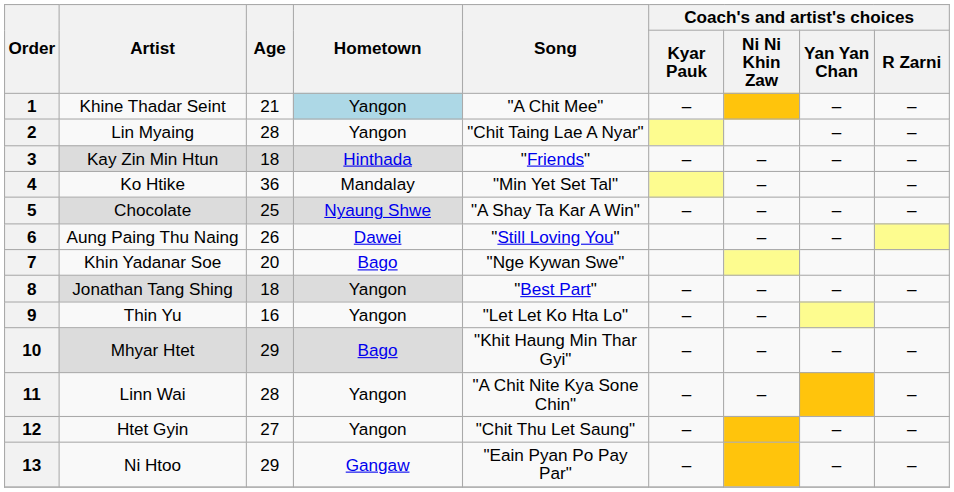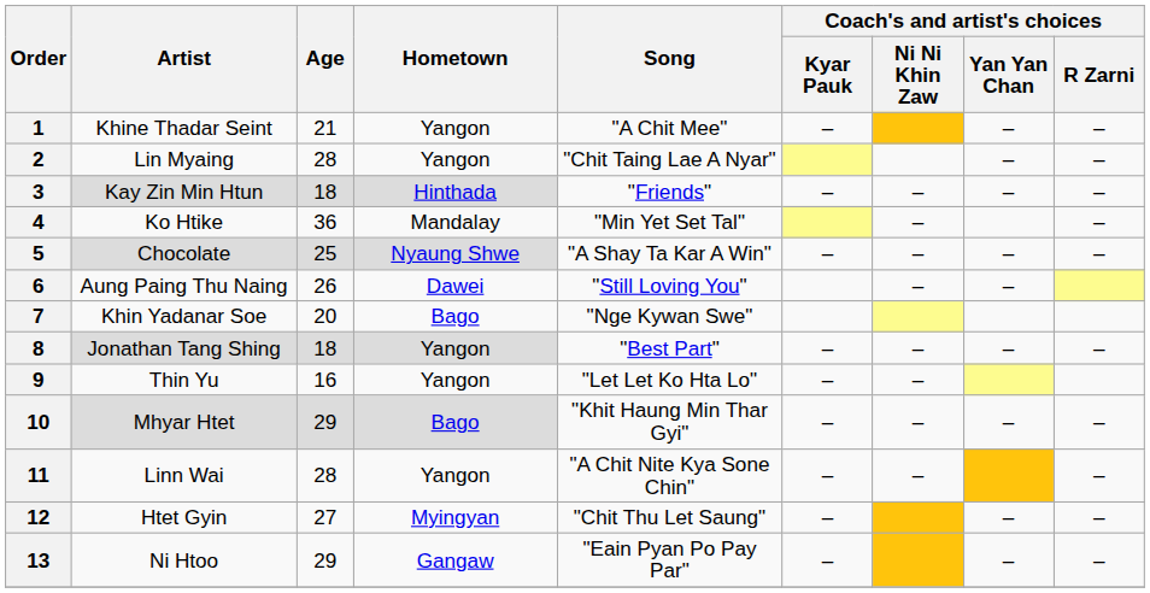 <table class="wikitable" style="text-align:center; line-height:17px; width:100%;">
 <tr>
 <th scope="col" rowspan="2" width="05%">Order</th>
 <th scope="col" rowspan="2" width="20%">Artist</th>
 <th scope="col" rowspan="2" width="05%">Age</th>
 <th scope="col" rowspan="2" width="18%">Hometown</th>
 <th scope="col" rowspan="2" width="20%">Song</th>
 <th scope="col" colspan="4" width="32%">Coach's and artist's choices</th>
 </tr>
 <tr>
 <th width="08%">Kyar Pauk</th>
 <th width="08%">Ni Ni Khin Zaw</th>
 <th width="08%">Yan Yan Chan</th>
 <th width="08%">R Zarni</th>
 </tr>
 <tr>
 <th>1</th>
 <td>Khine Thadar Seint</td>
 <td>21</td>
-<td style="background: lightblue;">Yangon</td>
+<td>Yangon</td>
 <td>"A Chit Mee"</td>
 <td>–</td>
 <td style="background:#FFC40C;"><strong></strong></td>
 <td>–</td>
 <td>–</td>
 </tr>
 <tr>
 <th>2</th>
 <td>Lin Myaing</td>
 <td>28</td>
 <td>Yangon</td>
 <td>"Chit Taing Lae A Nyar"</td>
 <td style="background:#fdfc8f;"><strong></strong></td>
 <td><strong></strong></td>
 <td>–</td>
 <td>–</td>
 </tr>
 <tr>
 <th>3</th>
 <td style="background:#DCDCDC;">Kay Zin Min Htun</td>
 <td style="background:#DCDCDC;">18</td>
 <td style="background:#DCDCDC;"><a href='#'>Hinthada</a></td>
 <td>"<a href='#'>Friends</a>"</td>
 <td>–</td>
 <td>–</td>
 <td>–</td>
 <td>–</td>
 </tr>
 <tr>
 <th>4</th>
 <td>Ko Htike</td>
 <td>36</td>
 <td>Mandalay</td>
 <td>"Min Yet Set Tal"</td>
 <td style="background:#fdfc8f;"><strong></strong></td>
 <td>–</td>
 <td><strong></strong></td>
 <td>–</td>
 </tr>
 <tr>
 <th>5</th>
 <td style="background:#DCDCDC;">Chocolate</td>
 <td style="background:#DCDCDC;">25</td>
 <td style="background:#DCDCDC;"><a href='#'>Nyaung Shwe</a></td>
 <td>"A Shay Ta Kar A Win"</td>
 <td>–</td>
 <td>–</td>
 <td>–</td>
 <td>–</td>
 </tr>
 <tr>
 <th>6</th>
 <td>Aung Paing Thu Naing</td>
 <td>26</td>
 <td><a href='#'>Dawei</a></td>
 <td>"<a href='#'>Still Loving You</a>"</td>
 <td><strong></strong></td>
 <td>–</td>
 <td>–</td>
 <td style="background:#fdfc8f;"><strong></strong></td>
 </tr>
 <tr>
 <th>7</th>
 <td>Khin Yadanar Soe</td>
 <td>20</td>
 <td><a href='#'>Bago</a></td>
 <td>"Nge Kywan Swe"</td>
 <td><strong></strong></td>
 <td style="background:#fdfc8f;"><strong></strong></td>
 <td><strong></strong></td>
 <td><strong></strong></td>
 </tr>
 <tr>
 <th>8</th>
 <td style="background:#DCDCDC;">Jonathan Tang Shing</td>
 <td style="background:#DCDCDC;">18</td>
 <td style="background:#DCDCDC;">Yangon</td>
 <td>"<a href='#'>Best Part</a>"</td>
 <td>–</td>
 <td>–</td>
 <td>–</td>
 <td>–</td>
 </tr>
 <tr>
 <th>9</th>
 <td>Thin Yu</td>
 <td>16</td>
 <td>Yangon</td>
 <td>"Let Let Ko Hta Lo"</td>
 <td>–</td>
 <td>–</td>
 <td style="background:#fdfc8f;"><strong></strong></td>
 <td><strong></strong></td>
 </tr>
 <tr>
 <th>10</th>
 <td style="background:#DCDCDC;">Mhyar Htet</td>
 <td style="background:#DCDCDC;">29</td>
 <td style="background:#DCDCDC;"><a href='#'>Bago</a></td>
 <td>"Khit Haung Min Thar Gyi"</td>
 <td>–</td>
 <td>–</td>
 <td>–</td>
 <td>–</td>
 </tr>
 <tr>
 <th>11</th>
 <td>Linn Wai</td>
 <td>28</td>
 <td>Yangon</td>
 <td>"A Chit Nite Kya Sone Chin"</td>
 <td>–</td>
 <td>–</td>
 <td style="background:#FFC40C;"><strong></strong></td>
 <td>–</td>
 </tr>
 <tr>
 <th>12</th>
 <td>Htet Gyin</td>
 <td>27</td>
-<td>Yangon</td>
+<td><a href='#'>Myingyan</a></td>
 <td>"Chit Thu Let Saung"</td>
 <td>–</td>
 <td style="background:#FFC40C;"><strong></strong></td>
 <td>–</td>
 <td>–</td>
 </tr>
 <tr>
 <th>13</th>
 <td>Ni Htoo</td>
 <td>29</td>
 <td><a href='#'>Gangaw</a></td>
 <td>"Eain Pyan Po Pay Par"</td>
 <td>–</td>
 <td style="background:#FFC40C;"><strong></strong></td>
 <td>–</td>
 <td>–</td>
 </tr>
 <tr>
 </tr>
 </table>
